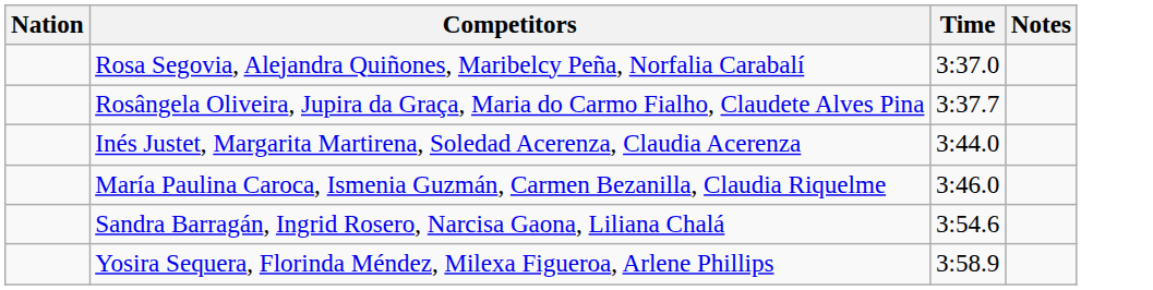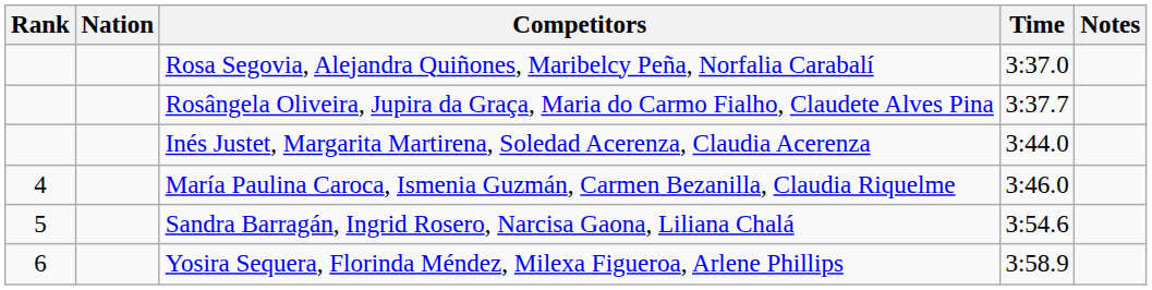 <table class="wikitable sortable" style="text-align:center">
 <tr>
+<th>Rank</th>
 <th>Nation</th>
 <th>Competitors</th>
 <th>Time</th>
 <th>Notes</th>
 </tr>
 <tr>
+<td></td>
 <td align=left></td>
 <td align=left><a href='#'>Rosa Segovia</a>, <a href='#'>Alejandra Quiñones</a>, <a href='#'>Maribelcy Peña</a>, <a href='#'>Norfalia Carabalí</a></td>
 <td>3:37.0</td>
 <td></td>
 </tr>
 <tr>
+<td></td>
 <td align=left></td>
 <td align=left><a href='#'>Rosângela Oliveira</a>, <a href='#'>Jupira da Graça</a>, <a href='#'>Maria do Carmo Fialho</a>, <a href='#'>Claudete Alves Pina</a></td>
 <td>3:37.7</td>
 <td></td>
 </tr>
 <tr>
+<td></td>
 <td align=left></td>
 <td align=left><a href='#'>Inés Justet</a>, <a href='#'>Margarita Martirena</a>, <a href='#'>Soledad Acerenza</a>, <a href='#'>Claudia Acerenza</a></td>
 <td>3:44.0</td>
 <td></td>
 </tr>
 <tr>
+<td>4</td>
 <td align=left></td>
 <td align=left><a href='#'>María Paulina Caroca</a>, <a href='#'>Ismenia Guzmán</a>, <a href='#'>Carmen Bezanilla</a>, <a href='#'>Claudia Riquelme</a></td>
 <td>3:46.0</td>
 <td></td>
 </tr>
 <tr>
+<td>5</td>
 <td align=left></td>
 <td align=left><a href='#'>Sandra Barragán</a>, <a href='#'>Ingrid Rosero</a>, <a href='#'>Narcisa Gaona</a>, <a href='#'>Liliana Chalá</a></td>
 <td>3:54.6</td>
 <td></td>
 </tr>
 <tr>
+<td>6</td>
 <td align=left></td>
 <td align=left><a href='#'>Yosira Sequera</a>, <a href='#'>Florinda Méndez</a>, <a href='#'>Milexa Figueroa</a>, <a href='#'>Arlene Phillips</a></td>
 <td>3:58.9</td>
 <td></td>
 </tr>
 </table>
